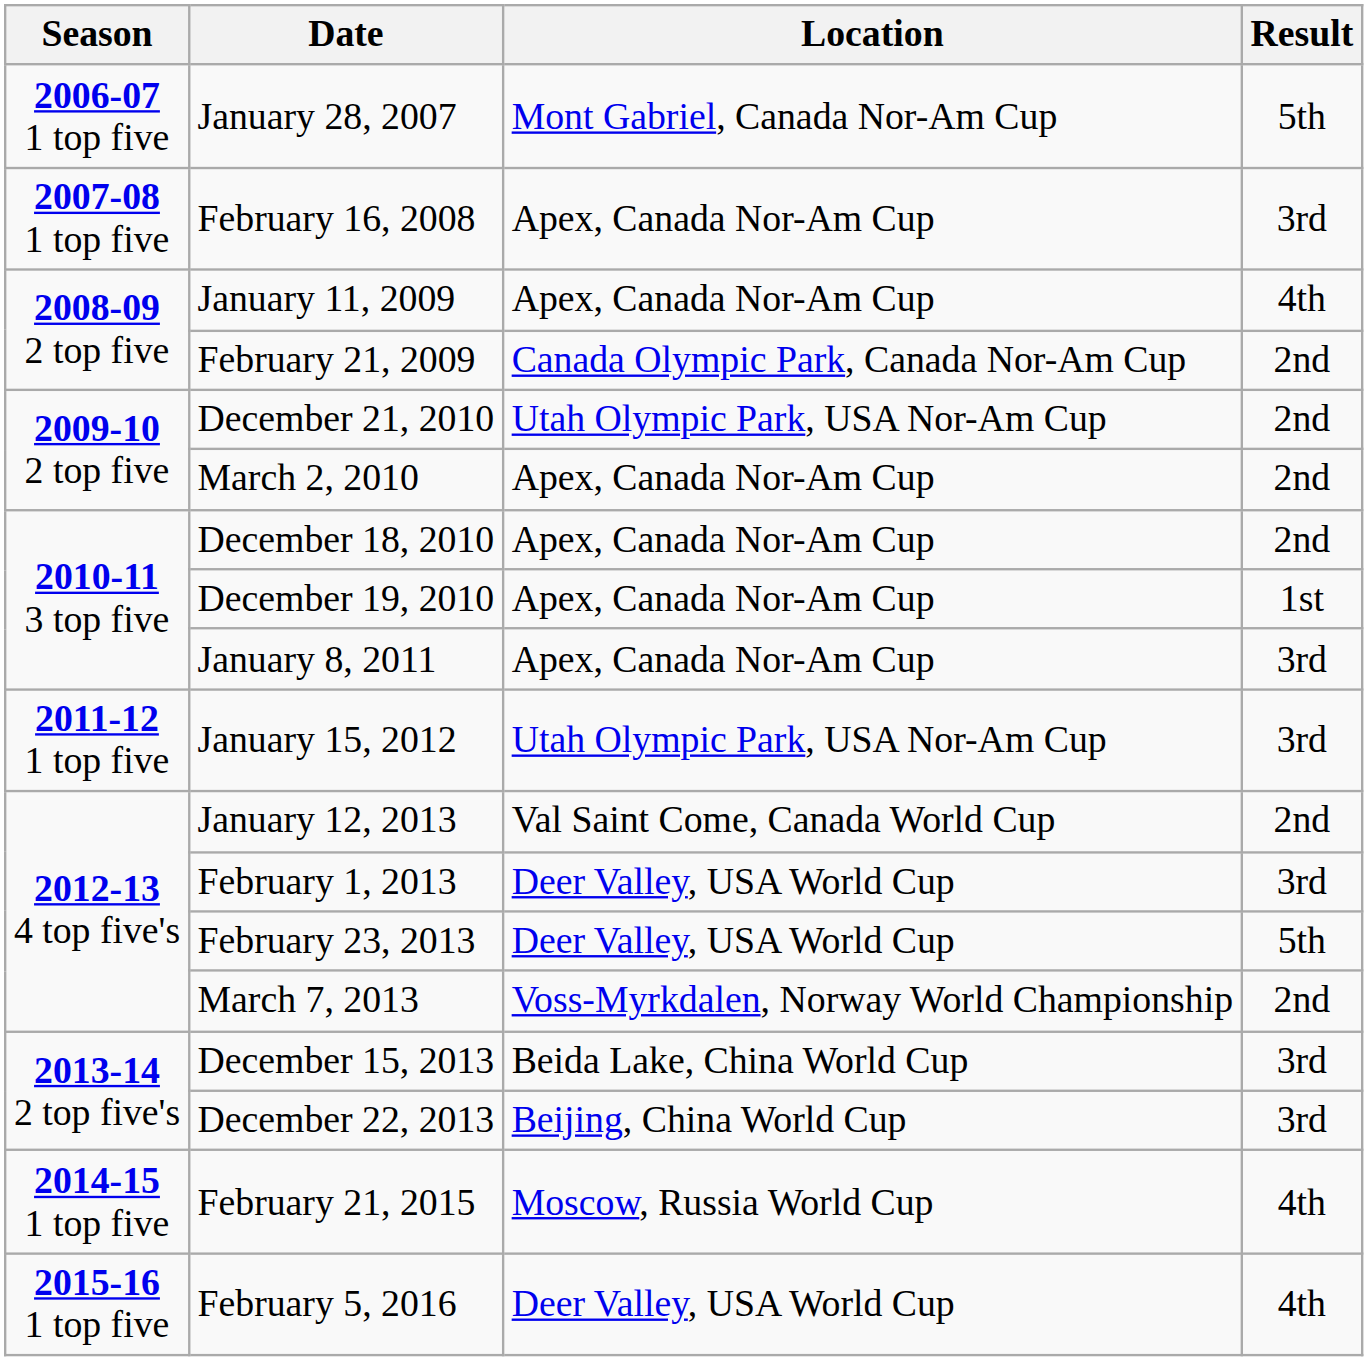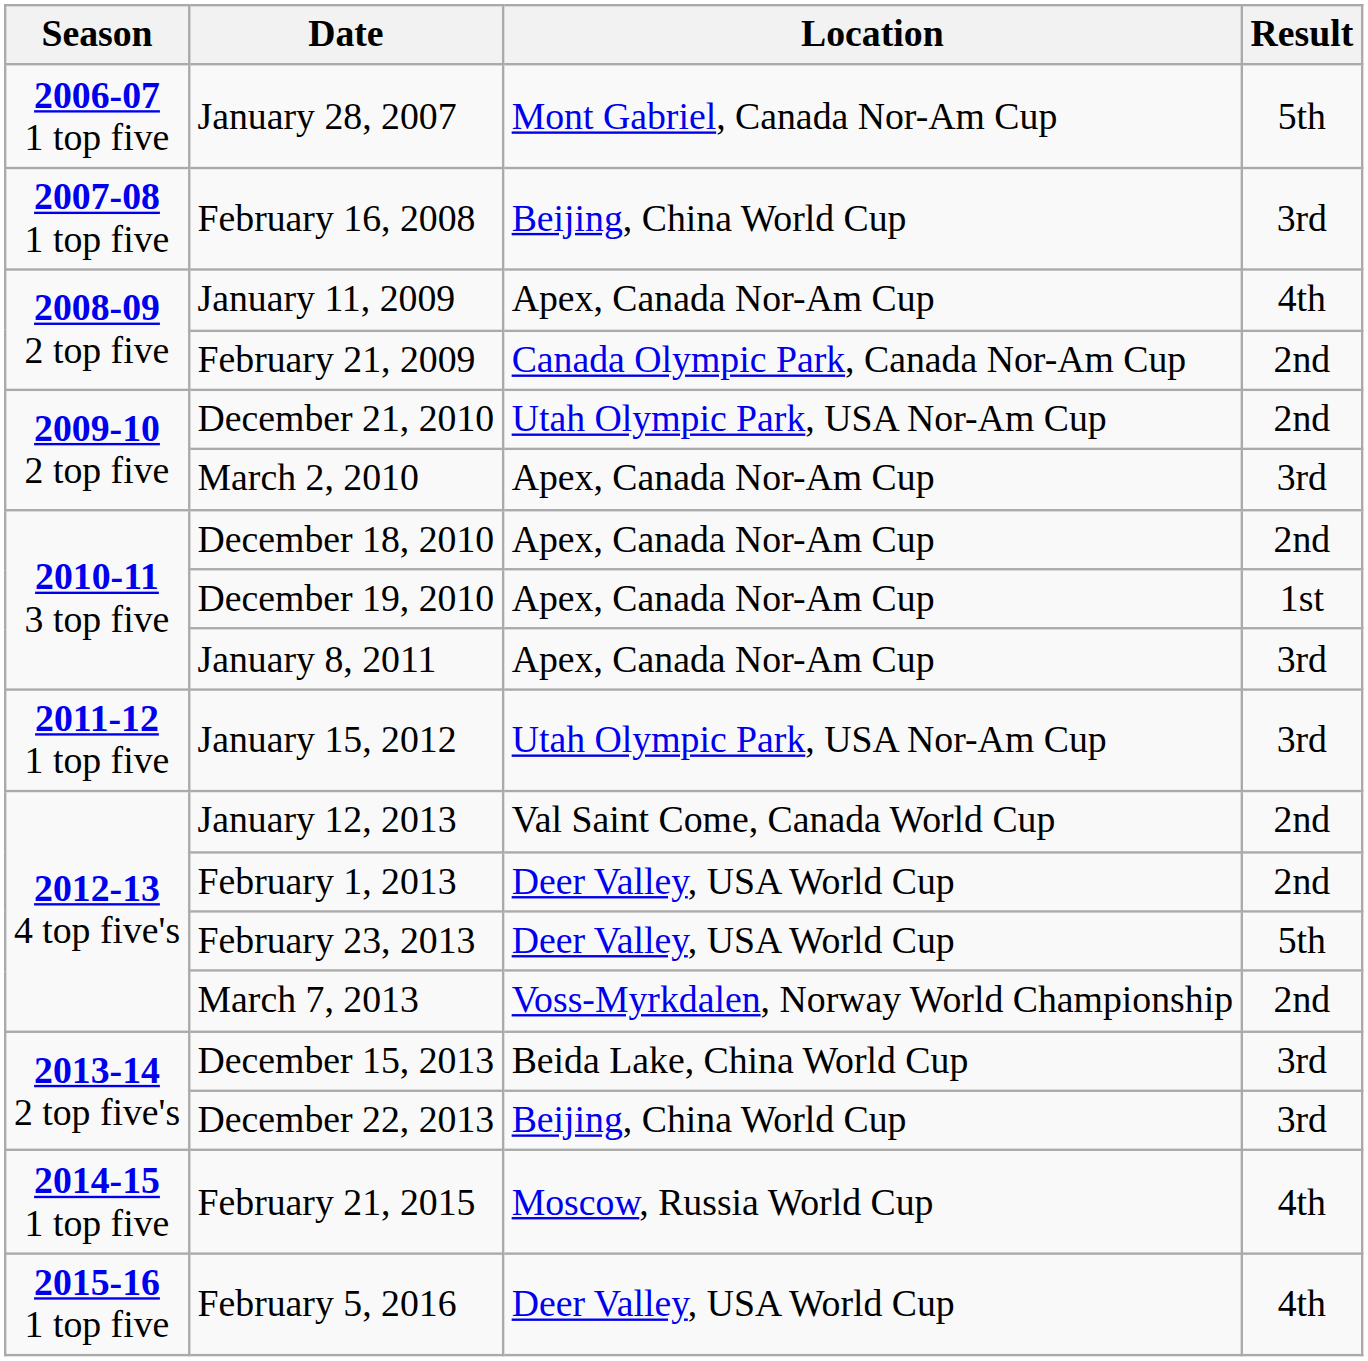 <table class="wikitable">
 <tr>
 <th>Season</th>
 <th>Date</th>
 <th>Location</th>
 <th>Result</th>
 </tr>
 <tr>
 <td rowspan="1" style="text-align:center;"><strong><a href='#'>2006-07</a></strong> <br> 1 top five <br></td>
 <td>January 28, 2007</td>
 <td rowspan=1> <a href='#'>Mont Gabriel</a>, Canada Nor-Am Cup</td>
 <td align=center>5th</td>
 </tr>
 <tr>
 <td rowspan="1" style="text-align:center;"><strong><a href='#'>2007-08</a></strong> <br> 1 top five <br></td>
 <td>February 16, 2008</td>
-<td rowspan=1> Apex, Canada Nor-Am Cup</td>
+<td> <a href='#'>Beijing</a>, China  World Cup</td>
 <td align=center>3rd</td>
 </tr>
 <tr>
 <td rowspan="2" style="text-align:center;"><strong><a href='#'>2008-09</a></strong> <br> 2 top five <br></td>
 <td>January 11, 2009</td>
 <td rowspan=1> Apex, Canada Nor-Am Cup</td>
 <td align=center>4th</td>
 </tr>
 <tr>
 <td>February 21, 2009</td>
 <td> <a href='#'>Canada Olympic Park</a>, Canada Nor-Am Cup</td>
 <td align=center>2nd</td>
 </tr>
 <tr>
 <td rowspan="2" style="text-align:center;"><strong><a href='#'>2009-10</a></strong> <br> 2 top five <br></td>
 <td>December 21, 2010</td>
 <td rowspan=1> <a href='#'>Utah Olympic Park</a>, USA Nor-Am Cup</td>
 <td align=center>2nd</td>
 </tr>
 <tr>
 <td>March 2, 2010</td>
 <td> Apex, Canada Nor-Am Cup</td>
-<td align=center>2nd</td>
+<td align=center>3rd</td>
 </tr>
 <tr>
 <td rowspan="3" style="text-align:center;"><strong><a href='#'>2010-11</a></strong> <br> 3 top five <br></td>
 <td>December 18, 2010</td>
 <td rowspan=1> Apex, Canada Nor-Am Cup</td>
 <td align=center>2nd</td>
 </tr>
 <tr>
 <td>December 19, 2010</td>
 <td> Apex, Canada Nor-Am Cup</td>
 <td align=center>1st</td>
 </tr>
 <tr>
 <td>January 8, 2011</td>
 <td> Apex, Canada Nor-Am Cup</td>
 <td align=center>3rd</td>
 </tr>
 <tr>
 <td rowspan="1" style="text-align:center;"><strong><a href='#'>2011-12</a></strong> <br> 1 top five <br></td>
 <td>January 15, 2012</td>
 <td rowspan=1> <a href='#'>Utah Olympic Park</a>, USA Nor-Am Cup</td>
 <td align=center>3rd</td>
 </tr>
 <tr>
 <td rowspan="4" style="text-align:center;"><strong><a href='#'>2012-13</a></strong> <br> 4 top five's <br></td>
 <td>January 12, 2013</td>
 <td rowspan=1> Val Saint Come, Canada World Cup</td>
 <td align=center>2nd</td>
 </tr>
 <tr>
 <td>February 1, 2013</td>
 <td> <a href='#'>Deer Valley</a>, USA World Cup</td>
-<td align=center>3rd</td>
+<td align=center>2nd</td>
 </tr>
 <tr>
 <td>February 23, 2013</td>
 <td> <a href='#'>Deer Valley</a>, USA World Cup</td>
 <td align=center>5th</td>
 </tr>
 <tr>
 <td>March 7, 2013</td>
 <td> <a href='#'>Voss-Myrkdalen</a>, Norway World Championship</td>
 <td align=center>2nd</td>
 </tr>
 <tr>
 <td rowspan="2" style="text-align:center;"><strong><a href='#'>2013-14</a></strong> <br> 2 top five's <br></td>
 <td>December 15, 2013</td>
 <td> Beida Lake, China World Cup</td>
 <td align=center>3rd</td>
 </tr>
 <tr>
 <td>December 22, 2013</td>
 <td> <a href='#'>Beijing</a>, China  World Cup</td>
 <td align=center>3rd</td>
 </tr>
 <tr>
 <td rowspan="1" style="text-align:center;"><strong><a href='#'>2014-15</a></strong> <br> 1 top five <br></td>
 <td>February 21, 2015</td>
 <td> <a href='#'>Moscow</a>, Russia World Cup</td>
 <td align=center>4th</td>
 </tr>
 <tr>
 <td rowspan="1" style="text-align:center;"><strong><a href='#'>2015-16</a></strong> <br> 1 top five <br></td>
 <td>February 5, 2016</td>
 <td> <a href='#'>Deer Valley</a>, USA World Cup</td>
 <td align=center>4th</td>
 </tr>
 </table>
